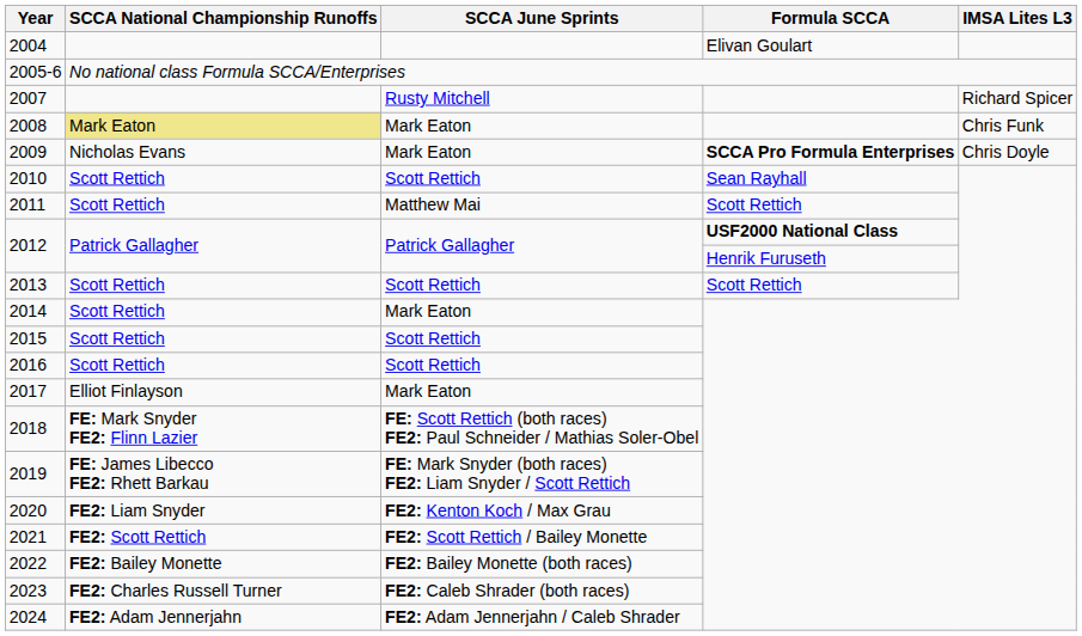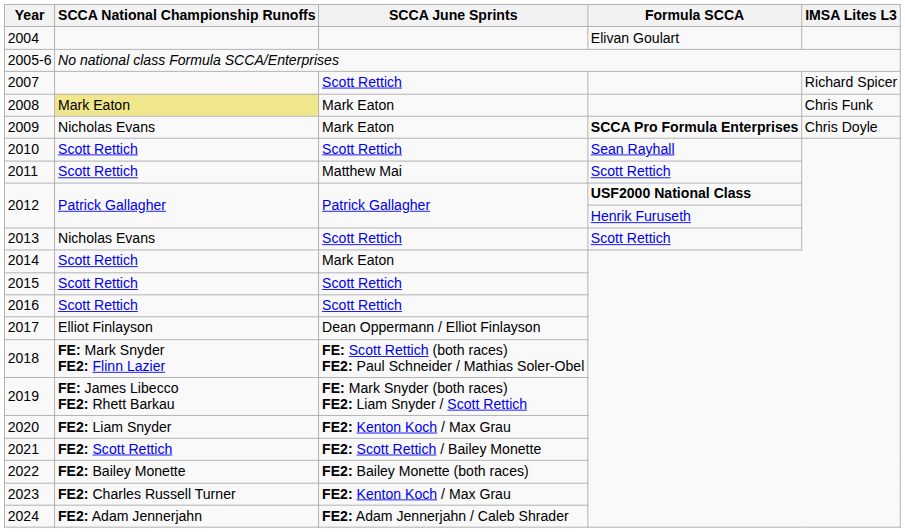 <table class="wikitable">
 <tr>
 <th>Year</th>
 <th>SCCA National Championship Runoffs</th>
 <th>SCCA June Sprints</th>
 <th>Formula SCCA</th>
 <th>IMSA Lites L3</th>
 </tr>
 <tr>
 <td>2004</td>
 <td></td>
 <td></td>
 <td> Elivan Goulart</td>
 </tr>
 <tr>
 <td>2005-6</td>
 <td colspan=4><em>No national class Formula SCCA/Enterprises</em></td>
 </tr>
 <tr>
 <td>2007</td>
 <td></td>
-<td> <a href='#'>Rusty Mitchell</a></td>
+<td> <a href='#'>Scott Rettich</a></td>
 <td></td>
 <td> Richard Spicer</td>
 </tr>
 <tr>
 <td>2008</td>
 <td style="background: khaki;"> Mark Eaton</td>
 <td> Mark Eaton</td>
 <td></td>
 <td> Chris Funk</td>
 </tr>
 <tr>
 <td>2009</td>
 <td> Nicholas Evans</td>
 <td> Mark Eaton</td>
 <td><strong>SCCA Pro Formula Enterprises</strong></td>
 <td> Chris Doyle</td>
 </tr>
 <tr>
 <td>2010</td>
 <td> <a href='#'>Scott Rettich</a></td>
 <td> <a href='#'>Scott Rettich</a></td>
 <td> <a href='#'>Sean Rayhall</a></td>
 </tr>
 <tr>
 <td>2011</td>
 <td> <a href='#'>Scott Rettich</a></td>
 <td> Matthew Mai</td>
 <td> <a href='#'>Scott Rettich</a></td>
 </tr>
 <tr>
 <td rowspan=2>2012</td>
 <td rowspan=2> <a href='#'>Patrick Gallagher</a></td>
 <td rowspan=2> <a href='#'>Patrick Gallagher</a></td>
 <td><strong>USF2000 National Class</strong></td>
 </tr>
 <tr>
 <td> <a href='#'>Henrik Furuseth</a></td>
 </tr>
 <tr>
 <td>2013</td>
-<td> <a href='#'>Scott Rettich</a></td>
+<td> Nicholas Evans</td>
 <td> <a href='#'>Scott Rettich</a></td>
 <td> <a href='#'>Scott Rettich</a></td>
 </tr>
 <tr>
 <td>2014</td>
 <td> <a href='#'>Scott Rettich</a></td>
 <td> Mark Eaton</td>
 </tr>
 <tr>
 <td>2015</td>
 <td> <a href='#'>Scott Rettich</a></td>
 <td> <a href='#'>Scott Rettich</a></td>
 </tr>
 <tr>
 <td>2016</td>
 <td> <a href='#'>Scott Rettich</a></td>
 <td> <a href='#'>Scott Rettich</a></td>
 </tr>
 <tr>
 <td>2017</td>
 <td> Elliot Finlayson</td>
-<td> Mark Eaton</td>
+<td> Dean Oppermann /  Elliot Finlayson</td>
 </tr>
 <tr>
 <td>2018</td>
 <td><strong>FE:</strong> Mark Snyder <br><strong>FE2:</strong>  <a href='#'>Flinn Lazier</a></td>
 <td><strong>FE:</strong> <a href='#'>Scott Rettich</a> (both races)<br><strong>FE2:</strong>  Paul Schneider /  Mathias Soler-Obel</td>
 </tr>
 <tr>
 <td>2019</td>
 <td><strong>FE:</strong> James Libecco<br><strong>FE2:</strong>  Rhett Barkau</td>
 <td><strong>FE:</strong> Mark Snyder (both races)<br><strong>FE2:</strong>  Liam Snyder /  <a href='#'>Scott Rettich</a></td>
 </tr>
 <tr>
 <td>2020</td>
 <td><strong>FE2:</strong>  Liam Snyder</td>
 <td><strong>FE2:</strong>  <a href='#'>Kenton Koch</a> /  Max Grau</td>
 </tr>
 <tr>
 <td>2021</td>
 <td><strong>FE2:</strong>  <a href='#'>Scott Rettich</a></td>
 <td><strong>FE2:</strong>  <a href='#'>Scott Rettich</a> /  Bailey Monette</td>
 </tr>
 <tr>
 <td>2022</td>
 <td><strong>FE2:</strong>  Bailey Monette</td>
 <td><strong>FE2:</strong>  Bailey Monette (both races)</td>
 </tr>
 <tr>
 <td>2023</td>
 <td><strong>FE2:</strong>  Charles Russell Turner</td>
-<td><strong>FE2:</strong>  Caleb Shrader (both races)</td>
+<td><strong>FE2:</strong>  <a href='#'>Kenton Koch</a> /  Max Grau</td>
 </tr>
 <tr>
 <td>2024</td>
 <td><strong>FE2:</strong>  Adam Jennerjahn</td>
 <td><strong>FE2:</strong>  Adam Jennerjahn /  Caleb Shrader</td>
 </tr>
 </table>
